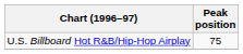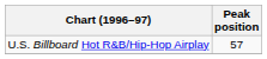 <table class="wikitable sortable">
 <tr>
 <th>Chart (1996–97)</th>
 <th>Peak<br>position</th>
 </tr>
 <tr>
 <td>U.S. <em>Billboard</em> <a href='#'>Hot R&B/Hip-Hop Airplay</a></td>
-<td align="center">75</td>
+<td align="center">57</td>
 </tr>
 <tr>
 </tr>
 </table>
